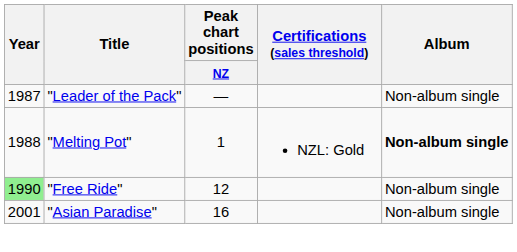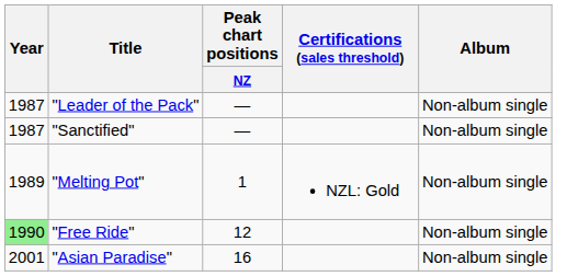 <table class="wikitable plainrowheaders">
 <tr>
 <th rowspan="2"  width="1em">Year</th>
 <th rowspan="2">Title</th>
 <th width="3em">Peak chart<br>positions</th>
 <th rowspan="2" style="width:8em;"><a href='#'>Certifications</a><br><small>(<a href='#'>sales threshold</a>) </small></th>
 <th rowspan="2">Album</th>
 </tr>
 <tr>
 <th><small><a href='#'>NZ</a></small></th>
 </tr>
 <tr>
 <td align="center">1987</td>
 <td>"<a href='#'>Leader of the Pack</a>"</td>
 <td align="center">—</td>
 <td></td>
 <td>Non-album single</td>
 </tr>
 <tr>
-<td>1988</td>
+<td align="center">1987</td>
+<td>"Sanctified"</td>
+<td align="center">—</td>
+<td></td>
+<td>Non-album single</td>
+</tr>
+<tr>
+<td>1989</td>
 <td>"<a href='#'>Melting Pot</a>"</td>
 <td align="center">1</td>
 <td><br><ul><li>NZL: Gold</li></ul></td>
-<td><strong>Non-album single</strong></td>
+<td>Non-album single</td>
 </tr>
 <tr>
 <td style="background: lightgreen;">1990</td>
 <td>"<a href='#'>Free Ride</a>"</td>
 <td align="center">12</td>
 <td></td>
 <td>Non-album single</td>
 </tr>
 <tr>
 <td>2001</td>
 <td>"<a href='#'>Asian Paradise</a>"</td>
 <td align="center">16</td>
 <td></td>
 <td>Non-album single</td>
 </tr>
 </table>
